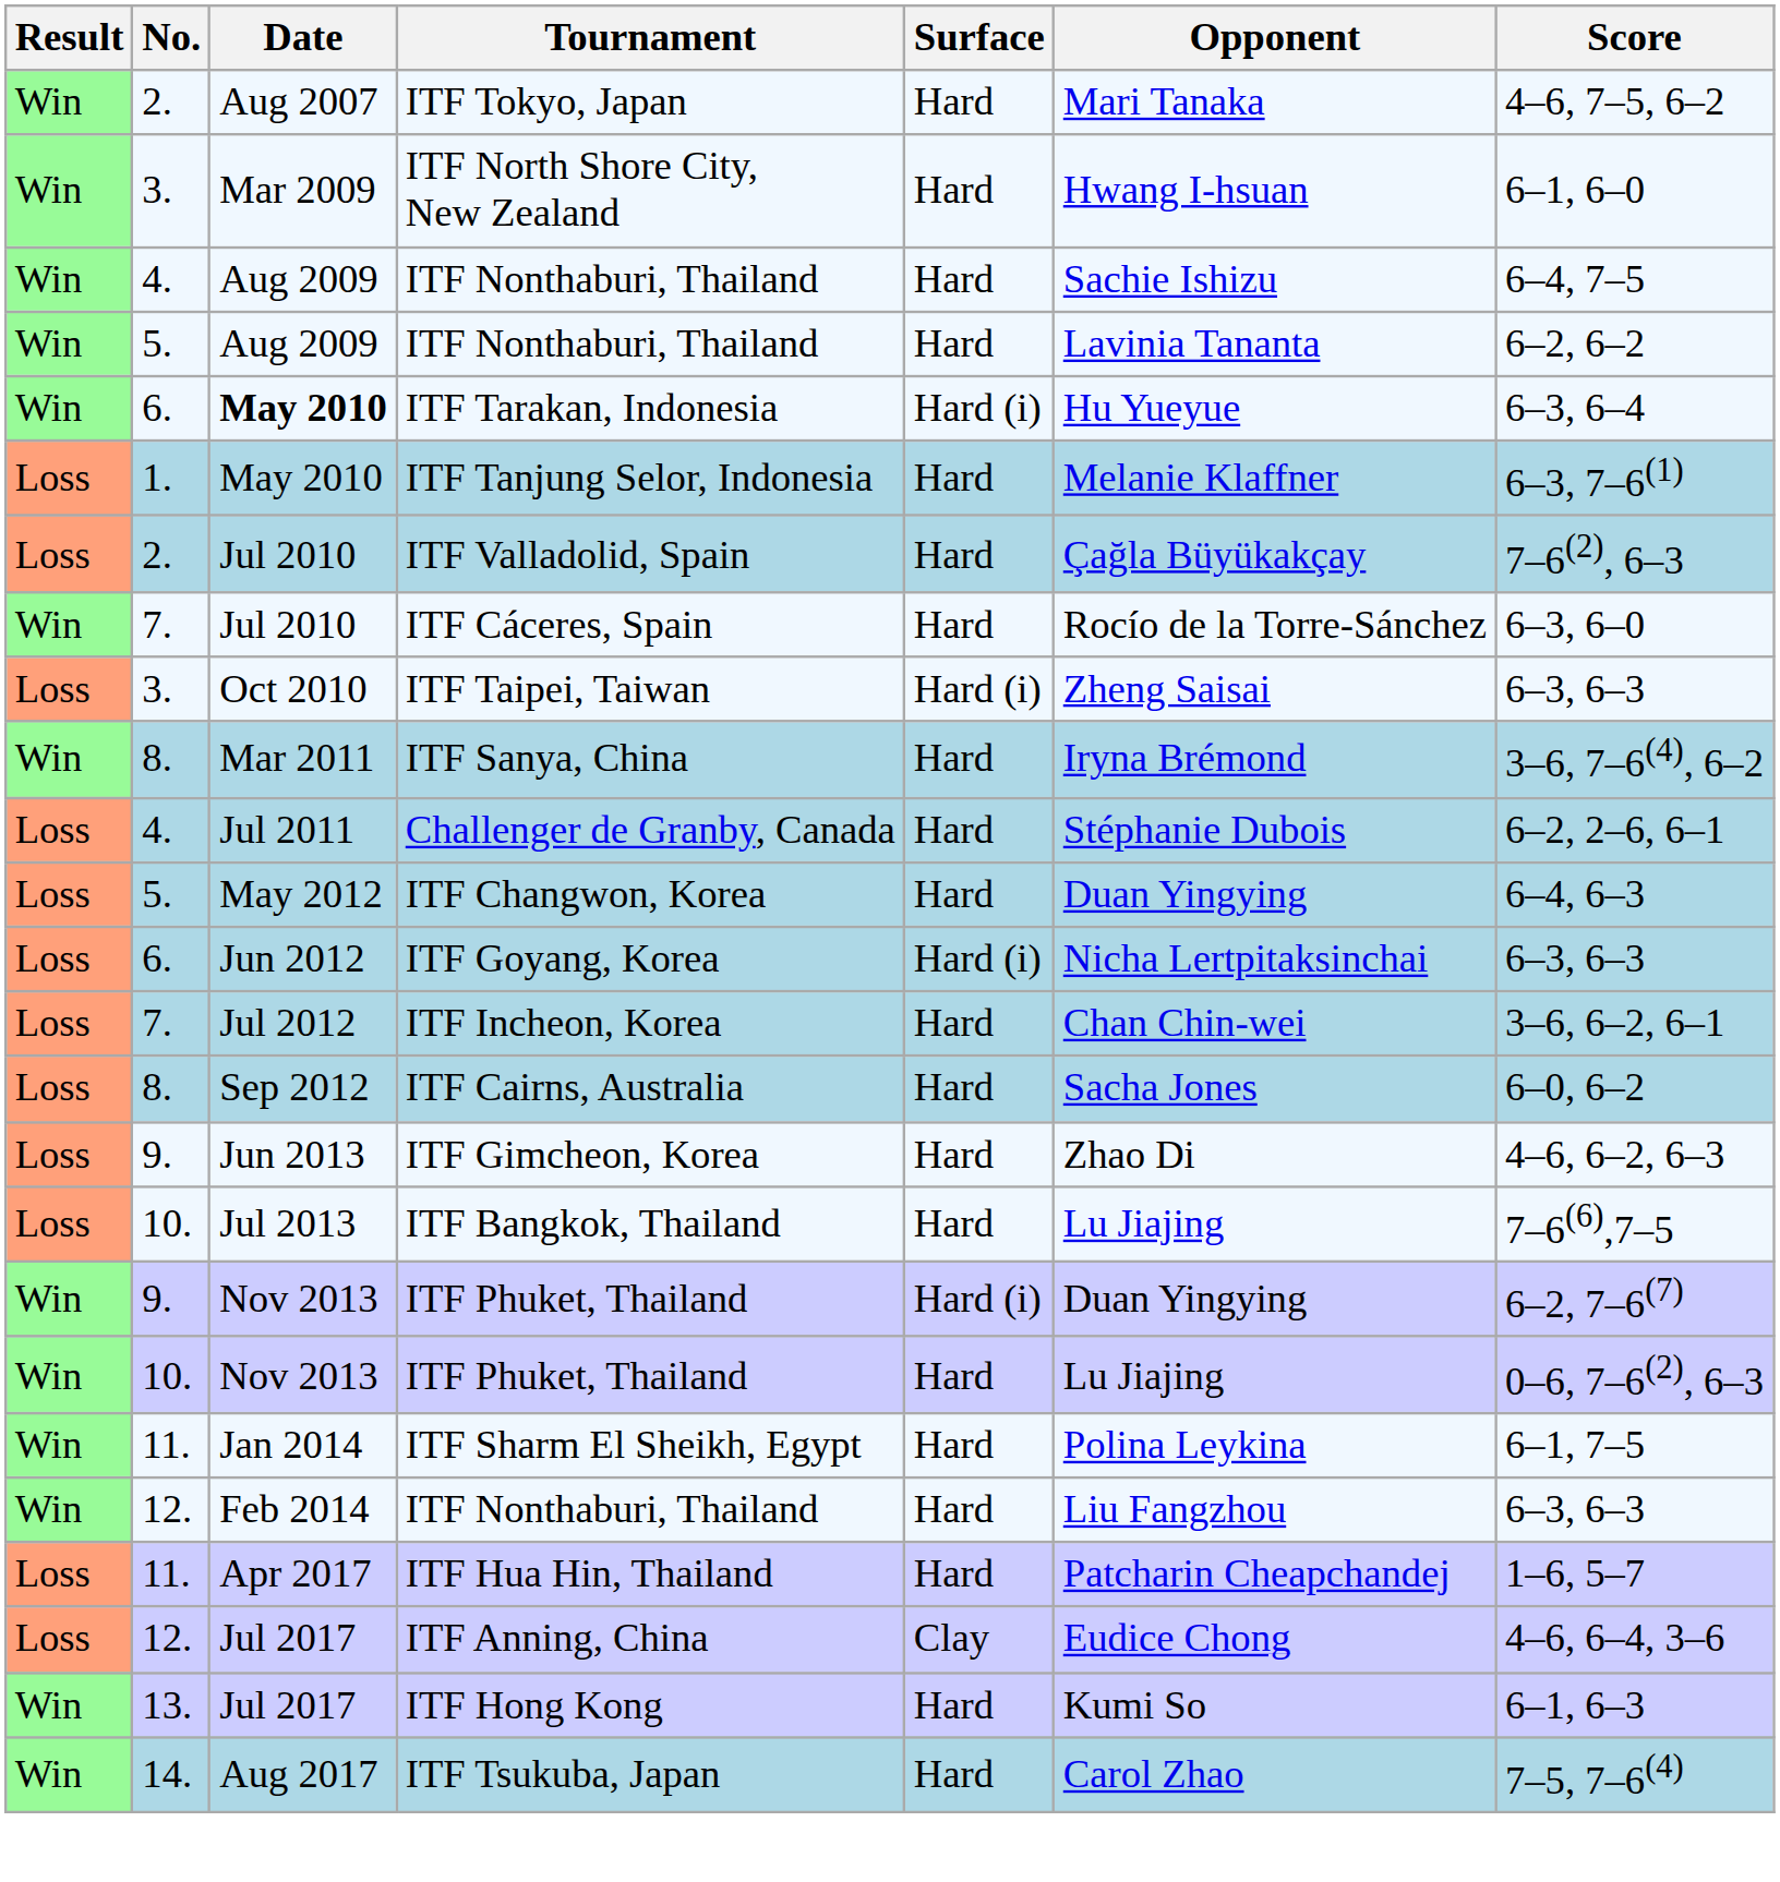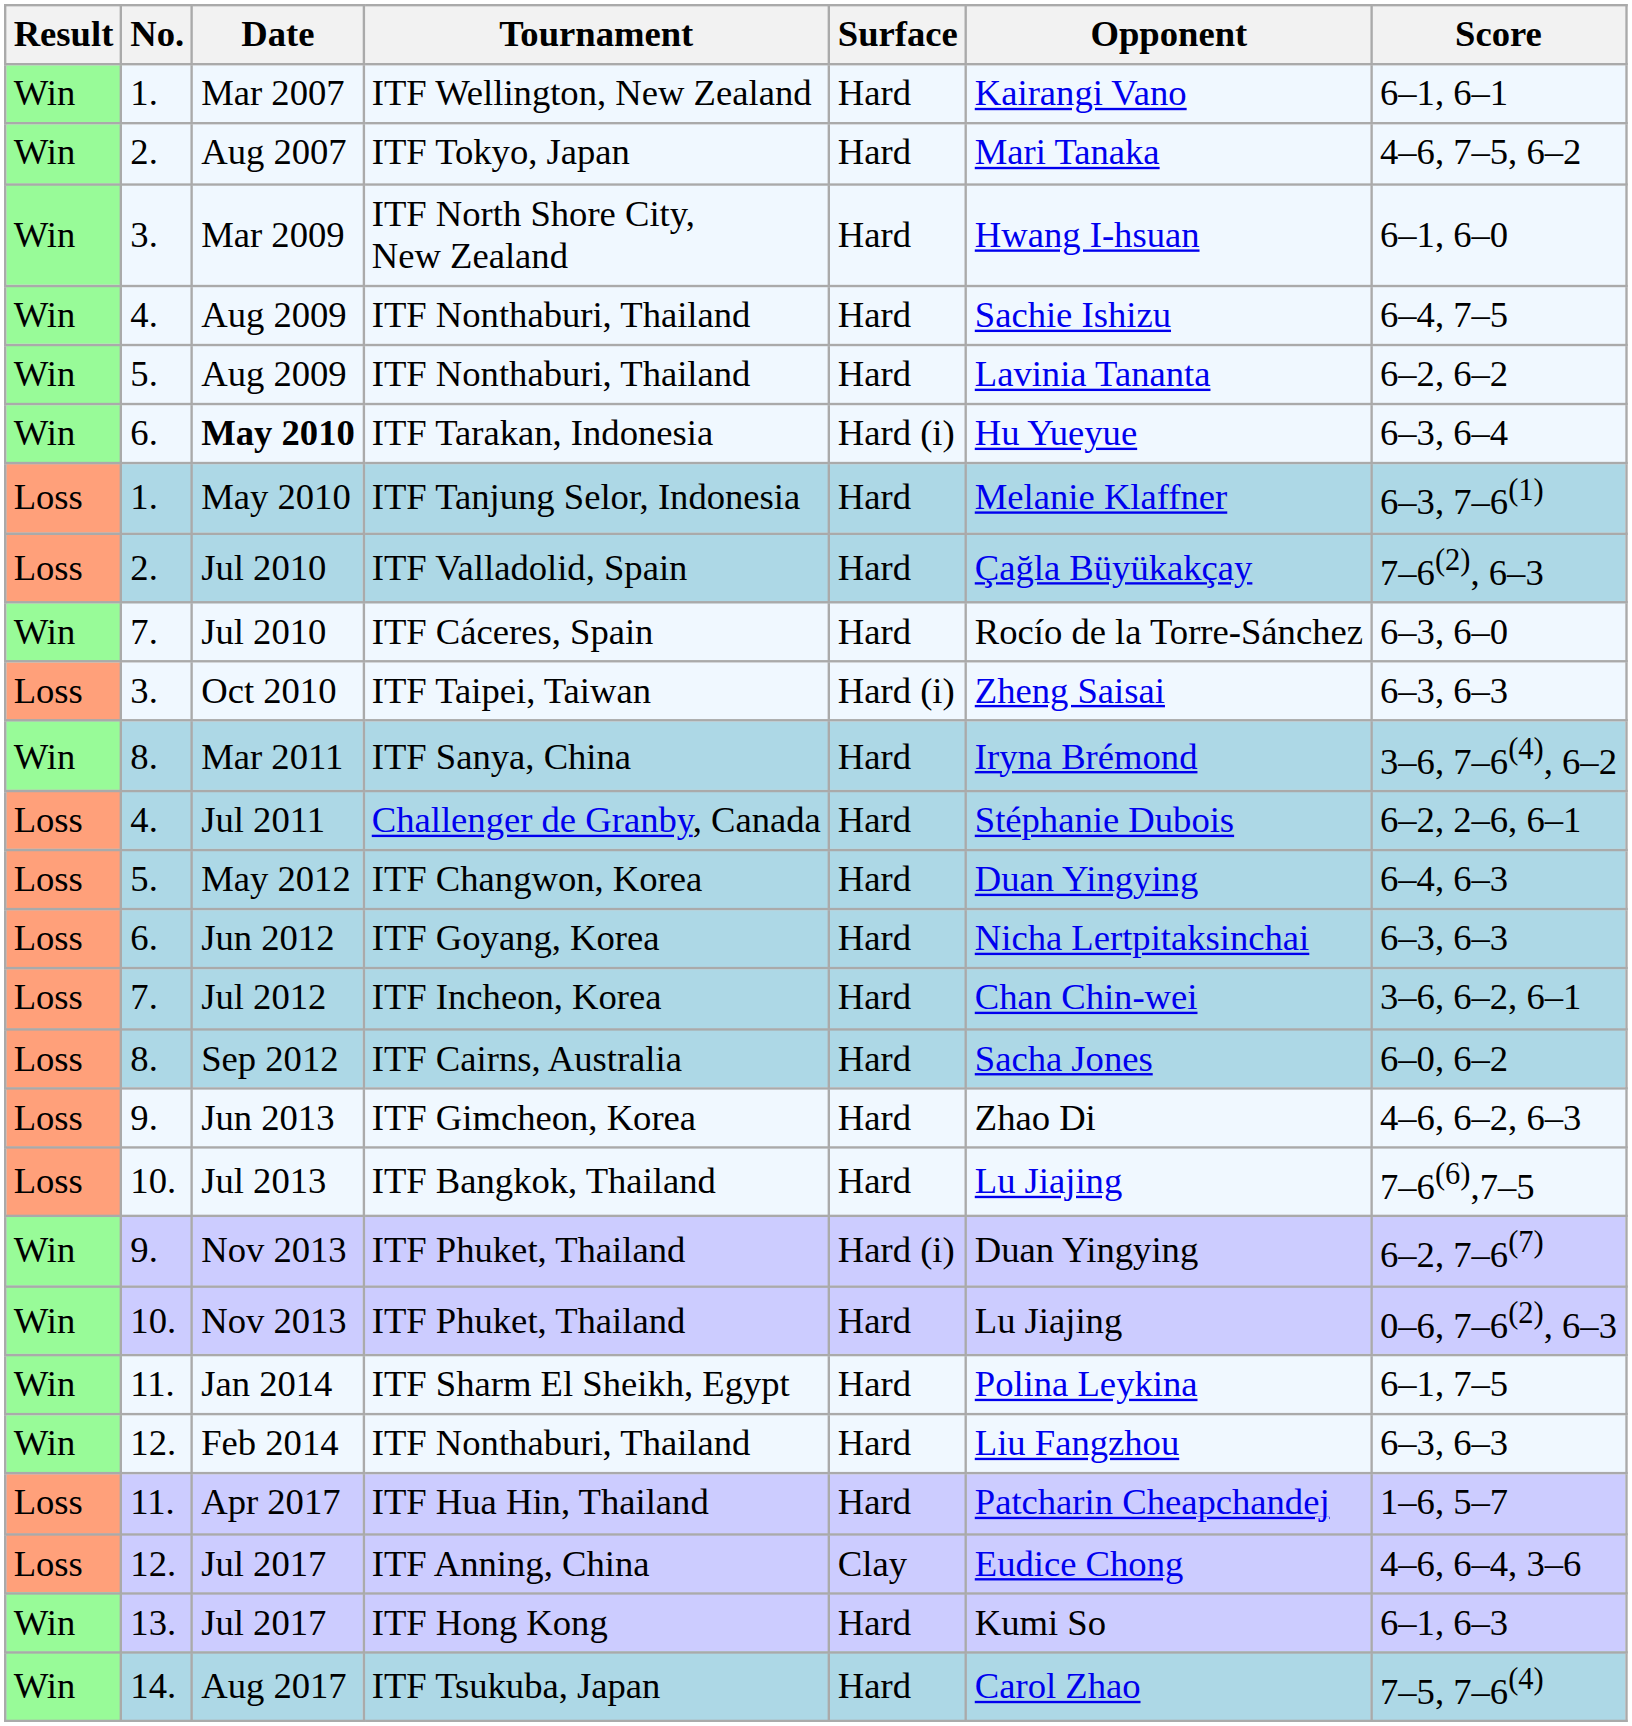 <table class="wikitable sortable" style="font-size:97%">
 <tr bgcolor="#efefef">
 <th>Result</th>
 <th>No.</th>
 <th>Date</th>
 <th>Tournament</th>
 <th>Surface</th>
 <th>Opponent</th>
 <th class="unsortable">Score</th>
+</tr>
+<tr bgcolor="#f0f8ff">
+<td bgcolor="98FB98">Win</td>
+<td>1.</td>
+<td>Mar 2007</td>
+<td>ITF Wellington, New Zealand</td>
+<td>Hard</td>
+<td> <a href='#'>Kairangi Vano</a></td>
+<td>6–1, 6–1</td>
 </tr>
 <tr bgcolor="#f0f8ff">
 <td bgcolor="98FB98">Win</td>
 <td>2.</td>
 <td>Aug 2007</td>
 <td>ITF Tokyo, Japan</td>
 <td>Hard</td>
 <td> <a href='#'>Mari Tanaka</a></td>
 <td>4–6, 7–5, 6–2</td>
 </tr>
 <tr bgcolor="#f0f8ff">
 <td bgcolor="98FB98">Win</td>
 <td>3.</td>
 <td>Mar 2009</td>
 <td>ITF North Shore City, <br>New Zealand</td>
 <td>Hard</td>
 <td> <a href='#'>Hwang I-hsuan</a></td>
 <td>6–1, 6–0</td>
 </tr>
 <tr bgcolor="#f0f8ff">
 <td bgcolor="98FB98">Win</td>
 <td>4.</td>
 <td>Aug 2009</td>
 <td>ITF Nonthaburi, Thailand</td>
 <td>Hard</td>
 <td> <a href='#'>Sachie Ishizu</a></td>
 <td>6–4, 7–5</td>
 </tr>
 <tr bgcolor="#f0f8ff">
 <td bgcolor="98FB98">Win</td>
 <td>5.</td>
 <td>Aug 2009</td>
 <td>ITF Nonthaburi, Thailand</td>
 <td>Hard</td>
 <td> <a href='#'>Lavinia Tananta</a></td>
 <td>6–2, 6–2</td>
 </tr>
 <tr bgcolor="#f0f8ff">
 <td bgcolor="98FB98">Win</td>
 <td>6.</td>
 <td><strong>May 2010</strong></td>
 <td>ITF Tarakan, Indonesia</td>
 <td>Hard (i)</td>
 <td> <a href='#'>Hu Yueyue</a></td>
 <td>6–3, 6–4</td>
 </tr>
 <tr bgcolor=lightblue>
 <td bgcolor="FFA07A">Loss</td>
 <td>1.</td>
 <td>May 2010</td>
 <td>ITF Tanjung Selor, Indonesia</td>
 <td>Hard</td>
 <td> <a href='#'>Melanie Klaffner</a></td>
 <td>6–3, 7–6<sup>(1)</sup></td>
 </tr>
 <tr bgcolor=lightblue>
 <td bgcolor="FFA07A">Loss</td>
 <td>2.</td>
 <td>Jul 2010</td>
 <td>ITF Valladolid, Spain</td>
 <td>Hard</td>
 <td> <a href='#'>Çağla Büyükakçay</a></td>
 <td>7–6<sup>(2)</sup>, 6–3</td>
 </tr>
 <tr bgcolor="#f0f8ff">
 <td bgcolor="98FB98">Win</td>
 <td>7.</td>
 <td>Jul 2010</td>
 <td>ITF Cáceres, Spain</td>
 <td>Hard</td>
 <td> Rocío de la Torre-Sánchez</td>
 <td>6–3, 6–0</td>
 </tr>
 <tr bgcolor="#f0f8ff">
 <td bgcolor="FFA07A">Loss</td>
 <td>3.</td>
 <td>Oct 2010</td>
 <td>ITF Taipei, Taiwan</td>
 <td>Hard (i)</td>
 <td> <a href='#'>Zheng Saisai</a></td>
 <td>6–3, 6–3</td>
 </tr>
 <tr bgcolor=lightblue>
 <td bgcolor="98FB98">Win</td>
 <td>8.</td>
 <td>Mar 2011</td>
 <td>ITF Sanya, China</td>
 <td>Hard</td>
 <td> <a href='#'>Iryna Brémond</a></td>
 <td>3–6, 7–6<sup>(4)</sup>, 6–2</td>
 </tr>
 <tr bgcolor=lightblue>
 <td bgcolor="FFA07A">Loss</td>
 <td>4.</td>
 <td>Jul 2011</td>
 <td><a href='#'>Challenger de Granby</a>, Canada</td>
 <td>Hard</td>
 <td> <a href='#'>Stéphanie Dubois</a></td>
 <td>6–2, 2–6, 6–1</td>
 </tr>
 <tr bgcolor=lightblue>
 <td bgcolor="FFA07A">Loss</td>
 <td>5.</td>
 <td>May 2012</td>
 <td>ITF Changwon, Korea</td>
 <td>Hard</td>
 <td> <a href='#'>Duan Yingying</a></td>
 <td>6–4, 6–3</td>
 </tr>
 <tr bgcolor=lightblue>
 <td bgcolor="FFA07A">Loss</td>
 <td>6.</td>
 <td>Jun 2012</td>
 <td>ITF Goyang, Korea</td>
-<td>Hard (i)</td>
+<td>Hard</td>
 <td> <a href='#'>Nicha Lertpitaksinchai</a></td>
 <td>6–3, 6–3</td>
 </tr>
 <tr bgcolor=lightblue>
 <td bgcolor="FFA07A">Loss</td>
 <td>7.</td>
 <td>Jul 2012</td>
 <td>ITF Incheon, Korea</td>
 <td>Hard</td>
 <td> <a href='#'>Chan Chin-wei</a></td>
 <td>3–6, 6–2, 6–1</td>
 </tr>
 <tr bgcolor=lightblue>
 <td bgcolor="FFA07A">Loss</td>
 <td>8.</td>
 <td>Sep 2012</td>
 <td>ITF Cairns, Australia</td>
 <td>Hard</td>
 <td> <a href='#'>Sacha Jones</a></td>
 <td>6–0, 6–2</td>
 </tr>
 <tr style="background:#f0f8ff;">
 <td bgcolor="FFA07A">Loss</td>
 <td>9.</td>
 <td>Jun 2013</td>
 <td>ITF Gimcheon, Korea</td>
 <td>Hard</td>
 <td> Zhao Di</td>
 <td>4–6, 6–2, 6–3</td>
 </tr>
 <tr style="background:#f0f8ff;">
 <td bgcolor="FFA07A">Loss</td>
 <td>10.</td>
 <td>Jul 2013</td>
 <td>ITF Bangkok, Thailand</td>
 <td>Hard</td>
 <td> <a href='#'>Lu Jiajing</a></td>
 <td>7–6<sup>(6)</sup>,7–5</td>
 </tr>
 <tr style="background:#ccccff;">
 <td bgcolor="98FB98">Win</td>
 <td>9.</td>
 <td>Nov 2013</td>
 <td>ITF Phuket, Thailand</td>
 <td>Hard (i)</td>
 <td> Duan Yingying</td>
 <td>6–2, 7–6<sup>(7)</sup></td>
 </tr>
 <tr style="background:#ccccff;">
 <td bgcolor="98FB98">Win</td>
 <td>10.</td>
 <td>Nov 2013</td>
 <td>ITF Phuket, Thailand</td>
 <td>Hard</td>
 <td> Lu Jiajing</td>
 <td>0–6, 7–6<sup>(2)</sup>, 6–3</td>
 </tr>
 <tr style="background:#f0f8ff;">
 <td bgcolor="98FB98">Win</td>
 <td>11.</td>
 <td>Jan 2014</td>
 <td>ITF Sharm El Sheikh, Egypt</td>
 <td>Hard</td>
 <td> <a href='#'>Polina Leykina</a></td>
 <td>6–1, 7–5</td>
 </tr>
 <tr style="background:#f0f8ff;">
 <td bgcolor="98FB98">Win</td>
 <td>12.</td>
 <td>Feb 2014</td>
 <td>ITF Nonthaburi, Thailand</td>
 <td>Hard</td>
 <td> <a href='#'>Liu Fangzhou</a></td>
 <td>6–3, 6–3</td>
 </tr>
 <tr style="background:#ccccff;">
 <td bgcolor="FFA07A">Loss</td>
 <td>11.</td>
 <td>Apr 2017</td>
 <td>ITF Hua Hin, Thailand</td>
 <td>Hard</td>
 <td> <a href='#'>Patcharin Cheapchandej</a></td>
 <td>1–6, 5–7</td>
 </tr>
 <tr style="background:#ccccff;">
 <td bgcolor="FFA07A">Loss</td>
 <td>12.</td>
 <td>Jul 2017</td>
 <td>ITF Anning, China</td>
 <td>Clay</td>
 <td> <a href='#'>Eudice Chong</a></td>
 <td>4–6, 6–4, 3–6</td>
 </tr>
 <tr style="background:#ccccff;">
 <td bgcolor="98FB98">Win</td>
 <td>13.</td>
 <td>Jul 2017</td>
 <td>ITF Hong Kong</td>
 <td>Hard</td>
 <td> Kumi So</td>
 <td>6–1, 6–3</td>
 </tr>
 <tr bgcolor=lightblue>
 <td bgcolor="98FB98">Win</td>
 <td>14.</td>
 <td>Aug 2017</td>
 <td>ITF Tsukuba, Japan</td>
 <td>Hard</td>
 <td> <a href='#'>Carol Zhao</a></td>
 <td>7–5, 7–6<sup>(4)</sup></td>
 </tr>
 </table>
